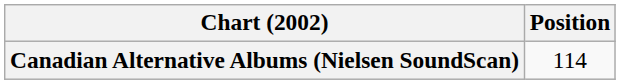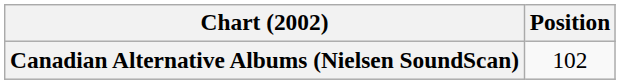 <table class="wikitable plainrowheaders" style="text-align:center">
 <tr>
 <th scope="col">Chart (2002)</th>
 <th scope="col">Position</th>
 </tr>
 <tr>
 <th scope="row">Canadian Alternative Albums (Nielsen SoundScan)</th>
-<td>114</td>
+<td>102</td>
 </tr>
 </table>
